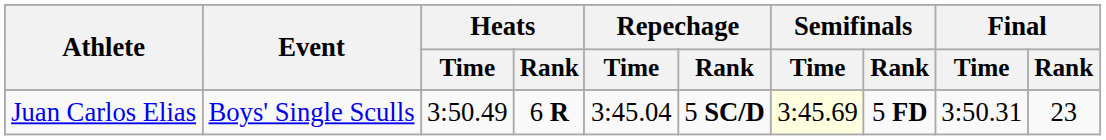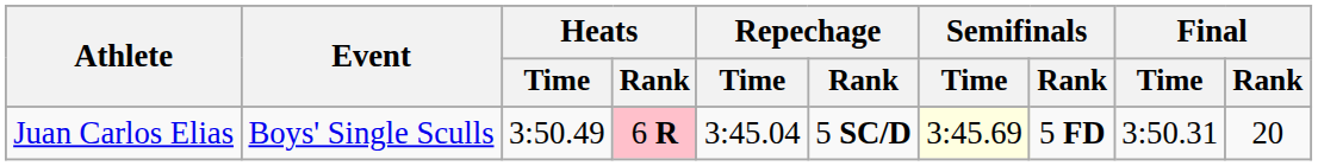 <table class="wikitable" style="font-size:90%">
 <tr>
 <th rowspan="2">Athlete</th>
 <th rowspan="2">Event</th>
 <th colspan="2">Heats</th>
 <th colspan="2">Repechage</th>
 <th colspan="2">Semifinals</th>
 <th colspan="2">Final</th>
 </tr>
 <tr style="font-size:95%">
 <th>Time</th>
 <th>Rank</th>
 <th>Time</th>
 <th>Rank</th>
 <th>Time</th>
 <th>Rank</th>
 <th>Time</th>
 <th>Rank</th>
 </tr>
 <tr align=center>
 <td align=left><a href='#'>Juan Carlos Elias</a></td>
 <td align=left><a href='#'>Boys' Single Sculls</a></td>
 <td>3:50.49</td>
-<td>6 <strong>R</strong></td>
+<td style="background: pink;">6 <strong>R</strong></td>
 <td>3:45.04</td>
 <td>5 <strong>SC/D</strong></td>
 <td style="background: lightyellow;">3:45.69</td>
 <td>5 <strong>FD</strong></td>
 <td>3:50.31</td>
-<td>23</td>
+<td>20</td>
 </tr>
 </table>
